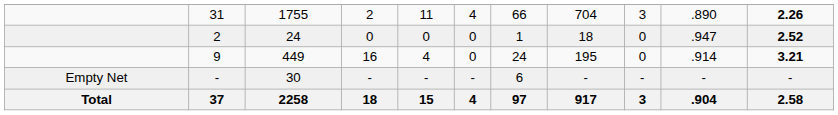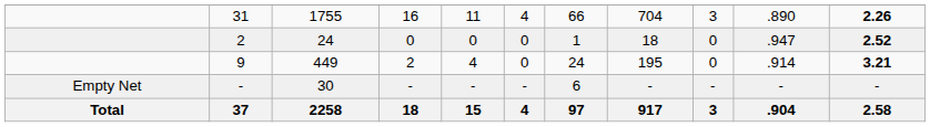 <table class="wikitable sortable" width ="1000">
 <tr align="center">
 </tr>
 <tr align="center" bgcolor="">
 <td></td>
 <td>31</td>
 <td>1755</td>
-<td>2</td>
+<td>16</td>
 <td>11</td>
 <td>4</td>
 <td>66</td>
 <td>704</td>
 <td>3</td>
 <td>.890</td>
 <td><strong>2.26</strong></td>
 </tr>
 <tr align="center" bgcolor="f0f0f0">
 <td></td>
 <td>2</td>
 <td>24</td>
 <td>0</td>
 <td>0</td>
 <td>0</td>
 <td>1</td>
 <td>18</td>
 <td>0</td>
 <td>.947</td>
 <td><strong>2.52</strong></td>
 </tr>
 <tr align="center" bgcolor="">
 <td></td>
 <td>9</td>
 <td>449</td>
-<td>16</td>
+<td>2</td>
 <td>4</td>
 <td>0</td>
 <td>24</td>
 <td>195</td>
 <td>0</td>
 <td>.914</td>
 <td><strong>3.21</strong></td>
 </tr>
 <tr align="center" bgcolor="f0f0f0">
 <td>Empty Net</td>
 <td>-</td>
 <td>30</td>
 <td>-</td>
 <td>-</td>
 <td>-</td>
 <td>6</td>
 <td>-</td>
 <td>-</td>
 <td>-</td>
 <td>-</td>
 </tr>
 <tr>
 <th>Total</th>
 <th>37</th>
 <th>2258</th>
 <th>18</th>
 <th>15</th>
 <th>4</th>
 <th>97</th>
 <th>917</th>
 <th>3</th>
 <th>.904</th>
 <th>2.58</th>
 </tr>
 </table>
